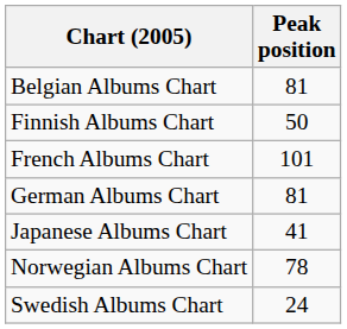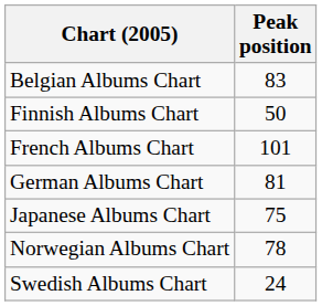 <table class="wikitable sortable">
 <tr>
 <th>Chart (2005)</th>
 <th>Peak<br>position</th>
 </tr>
 <tr>
 <td>Belgian Albums Chart</td>
-<td style="text-align:center;">81</td>
+<td style="text-align:center;">83</td>
 </tr>
 <tr>
 <td>Finnish Albums Chart</td>
 <td style="text-align:center;">50</td>
 </tr>
 <tr>
 <td>French Albums Chart</td>
 <td style="text-align:center;">101</td>
 </tr>
 <tr>
 <td>German Albums Chart</td>
 <td style="text-align:center;">81</td>
 </tr>
 <tr>
 <td>Japanese Albums Chart</td>
-<td style="text-align:center;">41</td>
+<td style="text-align:center;">75</td>
 </tr>
 <tr>
 <td>Norwegian Albums Chart</td>
 <td style="text-align:center;">78</td>
 </tr>
 <tr>
 <td>Swedish Albums Chart</td>
 <td style="text-align:center;">24</td>
 </tr>
 </table>
